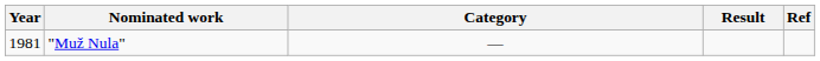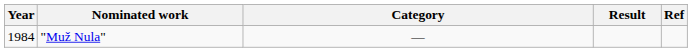 <table class="wikitable">
 <tr>
 <th style="width:10px;">Year</th>
 <th style="width:237px;">Nominated work</th>
 <th style="width:410px;">Category</th>
 <th style="width:73px;">Result</th>
 <th>Ref</th>
 </tr>
 <tr>
-<td>1981</td>
+<td>1984</td>
 <td>"<a href='#'>Muž Nula</a>"</td>
 <td align=center>—</td>
 <td></td>
 <td align=center></td>
 </tr>
 </table>
